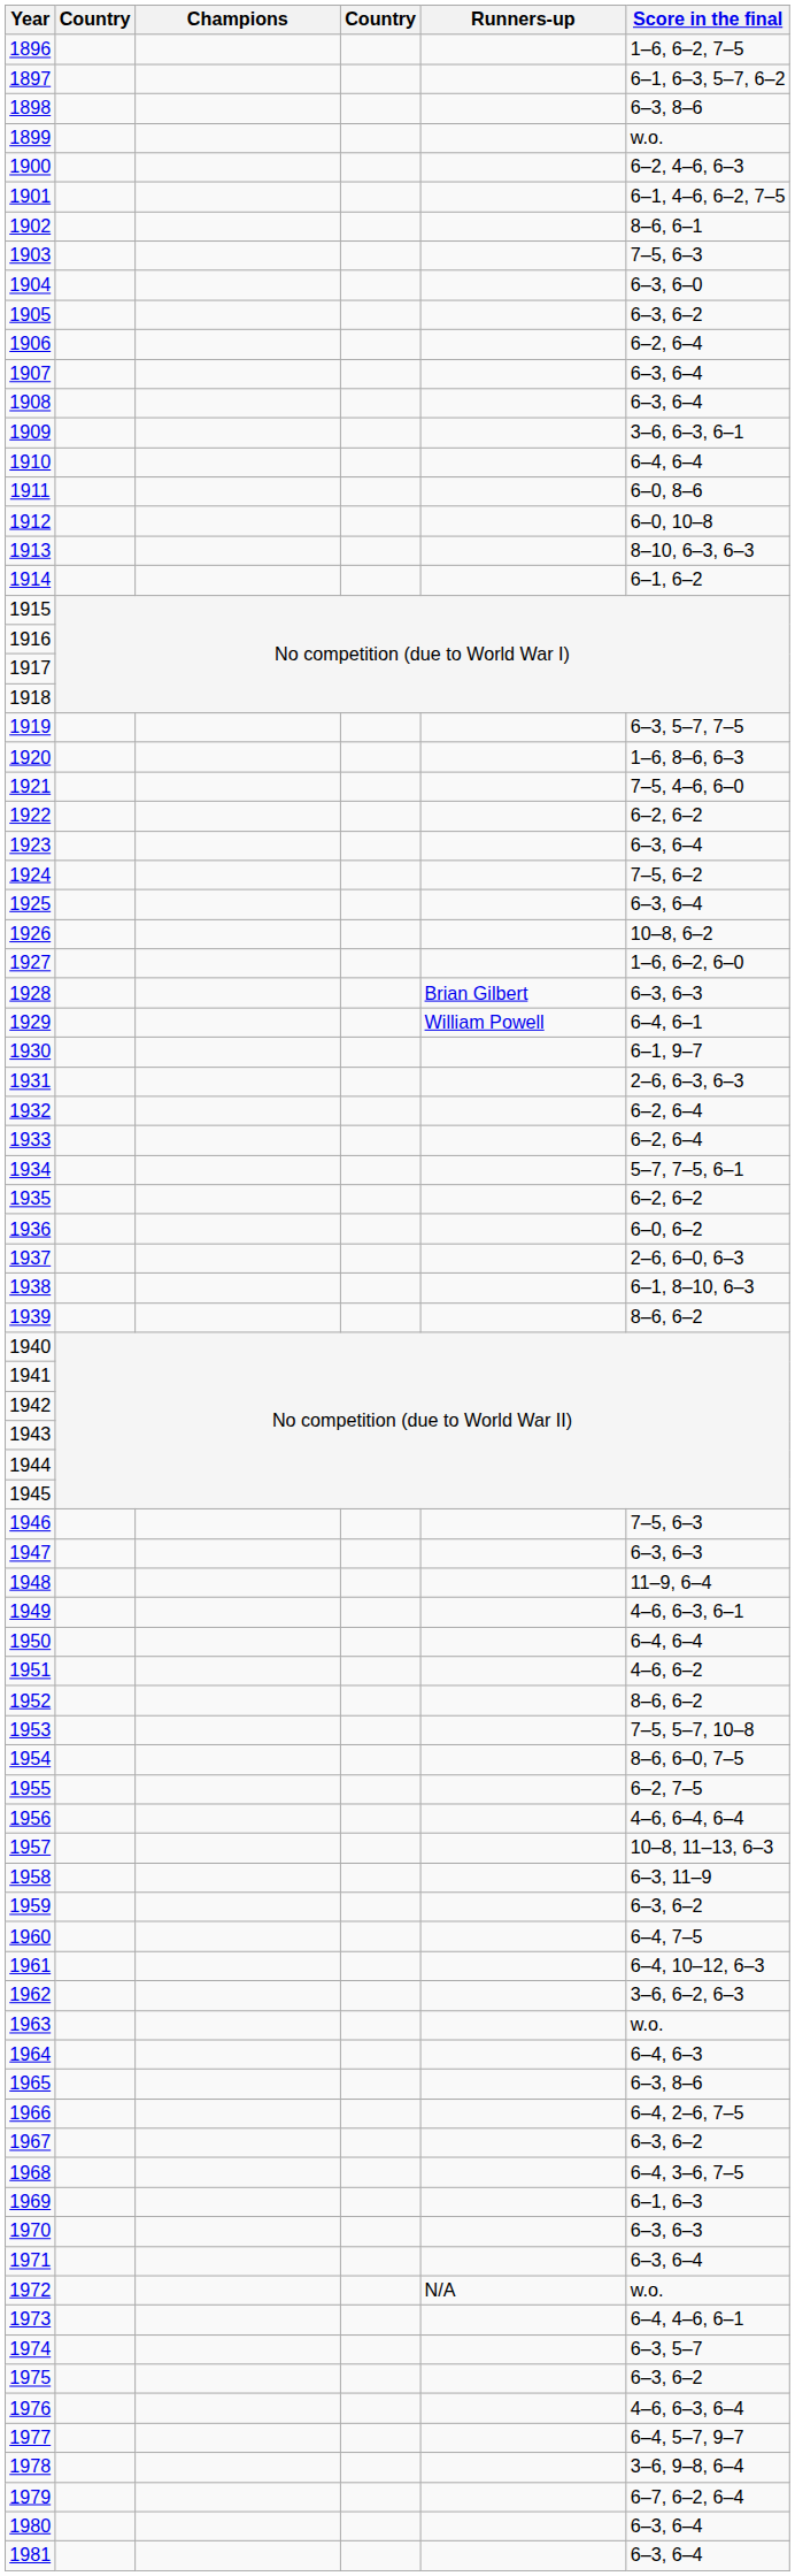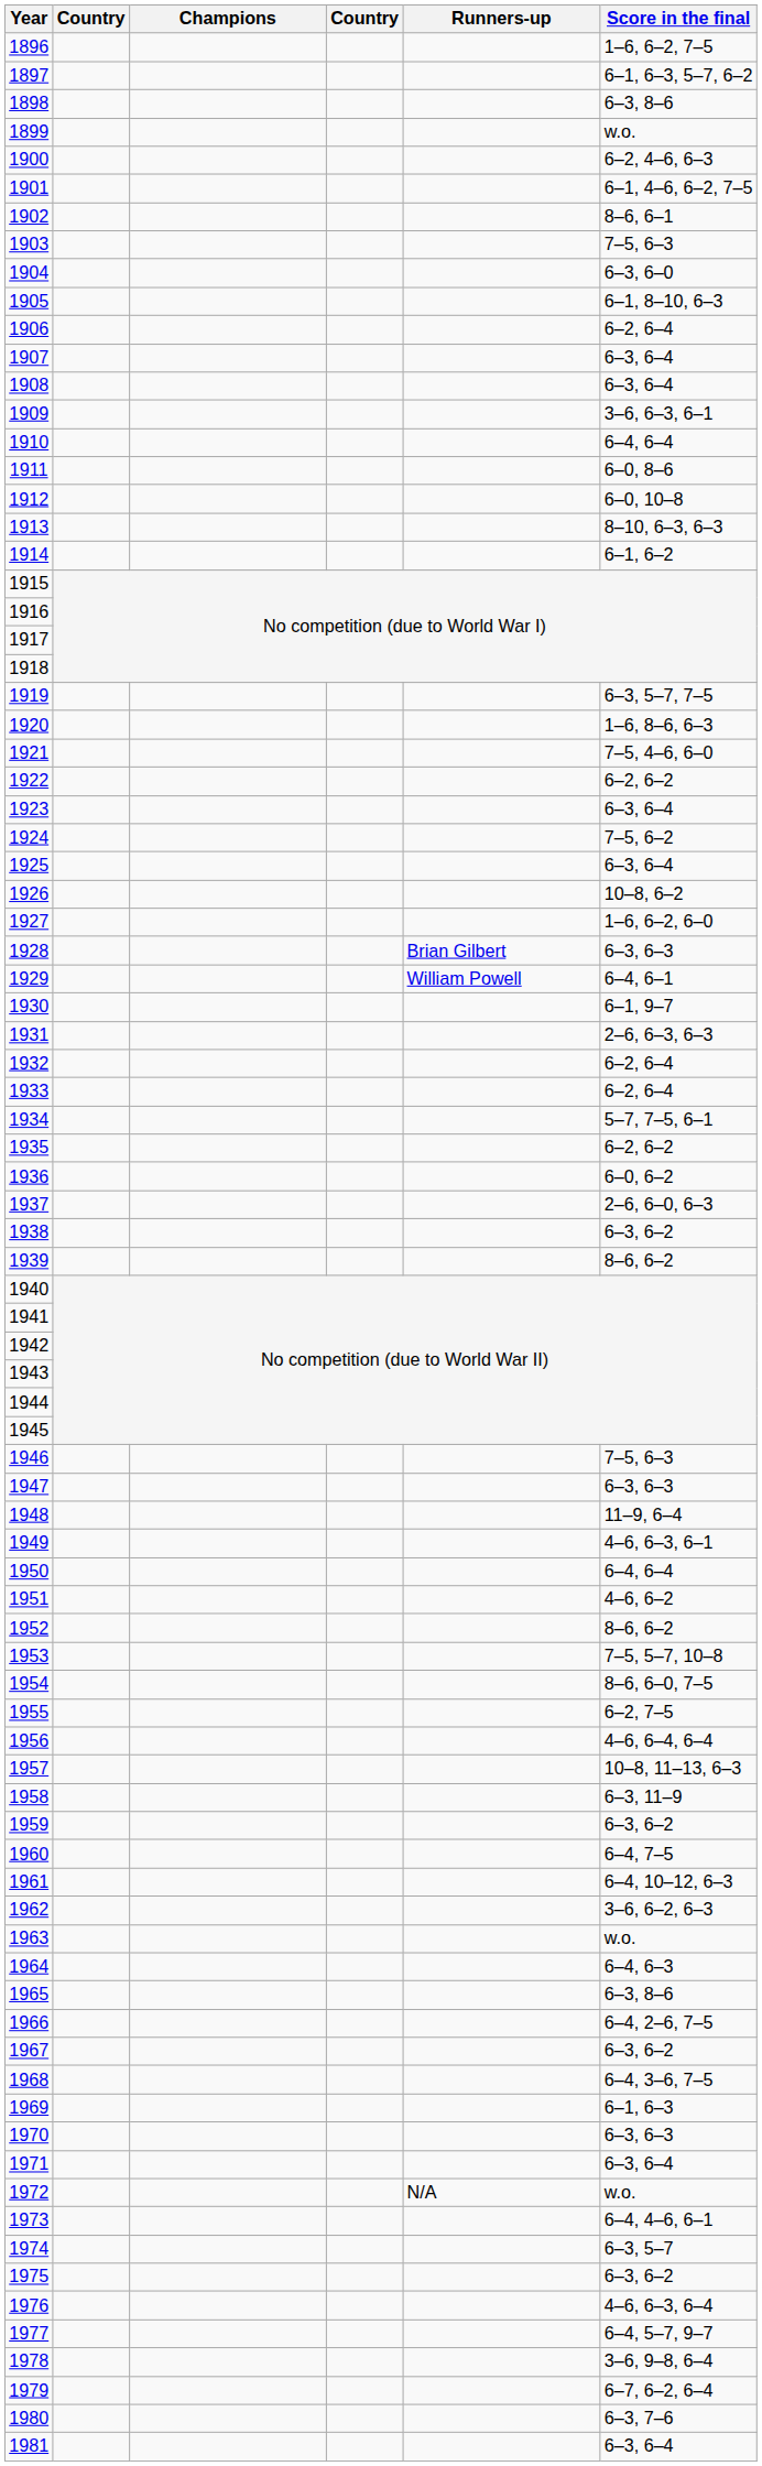 <table class="wikitable">
 <tr>
 <th>Year</th>
 <th>Country</th>
 <th style="width:170px;">Champions</th>
 <th>Country</th>
 <th style="width:170px;">Runners-up</th>
 <th class="unsortable"><a href='#'>Score in the final</a></th>
 </tr>
 <tr>
 <td align=center><a href='#'>1896</a></td>
 <td></td>
 <td></td>
 <td></td>
 <td></td>
 <td>1–6, 6–2, 7–5</td>
 </tr>
 <tr>
 <td align=center><a href='#'>1897</a></td>
 <td></td>
 <td></td>
 <td></td>
 <td></td>
 <td>6–1, 6–3, 5–7, 6–2</td>
 </tr>
 <tr>
 <td align=center><a href='#'>1898</a></td>
 <td></td>
 <td></td>
 <td></td>
 <td></td>
 <td>6–3, 8–6</td>
 </tr>
 <tr>
 <td align=center><a href='#'>1899</a></td>
 <td></td>
 <td></td>
 <td></td>
 <td></td>
 <td>w.o.</td>
 </tr>
 <tr>
 <td align=center><a href='#'>1900</a></td>
 <td></td>
 <td></td>
 <td></td>
 <td></td>
 <td>6–2, 4–6, 6–3</td>
 </tr>
 <tr>
 <td align=center><a href='#'>1901</a></td>
 <td></td>
 <td></td>
 <td></td>
 <td></td>
 <td>6–1, 4–6, 6–2, 7–5</td>
 </tr>
 <tr>
 <td align=center><a href='#'>1902</a></td>
 <td></td>
 <td></td>
 <td></td>
 <td></td>
 <td>8–6, 6–1</td>
 </tr>
 <tr>
 <td align=center><a href='#'>1903</a></td>
 <td></td>
 <td></td>
 <td></td>
 <td></td>
 <td>7–5, 6–3</td>
 </tr>
 <tr>
 <td align=center><a href='#'>1904</a></td>
 <td></td>
 <td></td>
 <td></td>
 <td></td>
 <td>6–3, 6–0</td>
 </tr>
 <tr>
 <td align=center><a href='#'>1905</a></td>
 <td></td>
 <td></td>
 <td></td>
 <td></td>
-<td>6–3, 6–2</td>
+<td>6–1, 8–10, 6–3</td>
 </tr>
 <tr>
 <td align=center><a href='#'>1906</a></td>
 <td></td>
 <td></td>
 <td></td>
 <td></td>
 <td>6–2, 6–4</td>
 </tr>
 <tr>
 <td align=center><a href='#'>1907</a></td>
 <td></td>
 <td></td>
 <td></td>
 <td></td>
 <td>6–3, 6–4</td>
 </tr>
 <tr>
 <td align=center><a href='#'>1908</a></td>
 <td></td>
 <td></td>
 <td></td>
 <td></td>
 <td>6–3, 6–4</td>
 </tr>
 <tr>
 <td align=center><a href='#'>1909</a></td>
 <td></td>
 <td></td>
 <td></td>
 <td></td>
 <td>3–6, 6–3, 6–1</td>
 </tr>
 <tr>
 <td align=center><a href='#'>1910</a></td>
 <td></td>
 <td></td>
 <td></td>
 <td></td>
 <td>6–4, 6–4</td>
 </tr>
 <tr>
 <td align=center><a href='#'>1911</a></td>
 <td></td>
 <td></td>
 <td></td>
 <td></td>
 <td>6–0, 8–6</td>
 </tr>
 <tr>
 <td align=center><a href='#'>1912</a></td>
 <td></td>
 <td></td>
 <td></td>
 <td></td>
 <td>6–0, 10–8</td>
 </tr>
 <tr>
 <td align=center><a href='#'>1913</a></td>
 <td></td>
 <td></td>
 <td></td>
 <td></td>
 <td>8–10, 6–3, 6–3</td>
 </tr>
 <tr>
 <td align=center><a href='#'>1914</a></td>
 <td></td>
 <td></td>
 <td></td>
 <td></td>
 <td>6–1, 6–2</td>
 </tr>
 <tr>
 <td align=center>1915</td>
 <td rowspan="4" colspan="5"  style="text-align:center; background:#f5f5f5;">No competition (due to World War I)</td>
 </tr>
 <tr>
 <td align=center>1916</td>
 </tr>
 <tr>
 <td align=center>1917</td>
 </tr>
 <tr>
 <td align=center>1918</td>
 </tr>
 <tr>
 <td align=center><a href='#'>1919</a></td>
 <td></td>
 <td></td>
 <td></td>
 <td></td>
 <td>6–3, 5–7, 7–5</td>
 </tr>
 <tr>
 <td align=center><a href='#'>1920</a></td>
 <td></td>
 <td></td>
 <td></td>
 <td></td>
 <td>1–6, 8–6, 6–3</td>
 </tr>
 <tr>
 <td align=center><a href='#'>1921</a></td>
 <td></td>
 <td></td>
 <td></td>
 <td></td>
 <td>7–5, 4–6, 6–0</td>
 </tr>
 <tr>
 <td align=center><a href='#'>1922</a></td>
 <td></td>
 <td></td>
 <td></td>
 <td></td>
 <td>6–2, 6–2</td>
 </tr>
 <tr>
 <td align=center><a href='#'>1923</a></td>
 <td></td>
 <td></td>
 <td></td>
 <td></td>
 <td>6–3, 6–4</td>
 </tr>
 <tr>
 <td align=center><a href='#'>1924</a></td>
 <td></td>
 <td></td>
 <td></td>
 <td></td>
 <td>7–5, 6–2</td>
 </tr>
 <tr>
 <td align=center><a href='#'>1925</a></td>
 <td></td>
 <td></td>
 <td></td>
 <td></td>
 <td>6–3, 6–4</td>
 </tr>
 <tr>
 <td align=center><a href='#'>1926</a></td>
 <td></td>
 <td></td>
 <td></td>
 <td></td>
 <td>10–8, 6–2</td>
 </tr>
 <tr>
 <td align=center><a href='#'>1927</a></td>
 <td></td>
 <td></td>
 <td></td>
 <td></td>
 <td>1–6, 6–2, 6–0</td>
 </tr>
 <tr>
 <td align=center><a href='#'>1928</a></td>
 <td></td>
 <td></td>
 <td></td>
 <td><a href='#'>Brian Gilbert</a></td>
 <td>6–3, 6–3</td>
 </tr>
 <tr>
 <td align=center><a href='#'>1929</a></td>
 <td></td>
 <td></td>
 <td></td>
 <td><a href='#'>William Powell</a></td>
 <td>6–4, 6–1</td>
 </tr>
 <tr>
 <td align=center><a href='#'>1930</a></td>
 <td></td>
 <td></td>
 <td></td>
 <td></td>
 <td>6–1, 9–7</td>
 </tr>
 <tr>
 <td align=center><a href='#'>1931</a></td>
 <td></td>
 <td></td>
 <td></td>
 <td></td>
 <td>2–6, 6–3, 6–3</td>
 </tr>
 <tr>
 <td align=center><a href='#'>1932</a></td>
 <td></td>
 <td></td>
 <td></td>
 <td></td>
 <td>6–2, 6–4</td>
 </tr>
 <tr>
 <td align=center><a href='#'>1933</a></td>
 <td></td>
 <td></td>
 <td></td>
 <td></td>
 <td>6–2, 6–4</td>
 </tr>
 <tr>
 <td align=center><a href='#'>1934</a></td>
 <td></td>
 <td></td>
 <td></td>
 <td></td>
 <td>5–7, 7–5, 6–1</td>
 </tr>
 <tr>
 <td align=center><a href='#'>1935</a></td>
 <td></td>
 <td></td>
 <td></td>
 <td></td>
 <td>6–2, 6–2</td>
 </tr>
 <tr>
 <td align=center><a href='#'>1936</a></td>
 <td></td>
 <td></td>
 <td></td>
 <td></td>
 <td>6–0, 6–2</td>
 </tr>
 <tr>
 <td align=center><a href='#'>1937</a></td>
 <td></td>
 <td></td>
 <td></td>
 <td></td>
 <td>2–6, 6–0, 6–3</td>
 </tr>
 <tr>
 <td align=center><a href='#'>1938</a></td>
 <td></td>
 <td></td>
 <td></td>
 <td></td>
-<td>6–1, 8–10, 6–3</td>
+<td>6–3, 6–2</td>
 </tr>
 <tr>
 <td align=center><a href='#'>1939</a></td>
 <td></td>
 <td></td>
 <td></td>
 <td></td>
 <td>8–6, 6–2</td>
 </tr>
 <tr>
 <td align=center>1940</td>
 <td rowspan="6" colspan="5"  style="text-align:center; background:#f5f5f5;">No competition (due to World War II)</td>
 </tr>
 <tr>
 <td align=center>1941</td>
 </tr>
 <tr>
 <td align=center>1942</td>
 </tr>
 <tr>
 <td align=center>1943</td>
 </tr>
 <tr>
 <td align=center>1944</td>
 </tr>
 <tr>
 <td align=center>1945</td>
 </tr>
 <tr>
 <td align=center><a href='#'>1946</a></td>
 <td></td>
 <td></td>
 <td></td>
 <td></td>
 <td>7–5, 6–3</td>
 </tr>
 <tr>
 <td align=center><a href='#'>1947</a></td>
 <td></td>
 <td></td>
 <td></td>
 <td></td>
 <td>6–3, 6–3</td>
 </tr>
 <tr>
 <td align=center><a href='#'>1948</a></td>
 <td></td>
 <td></td>
 <td></td>
 <td></td>
 <td>11–9, 6–4</td>
 </tr>
 <tr>
 <td align=center><a href='#'>1949</a></td>
 <td></td>
 <td></td>
 <td></td>
 <td></td>
 <td>4–6, 6–3, 6–1</td>
 </tr>
 <tr>
 <td align=center><a href='#'>1950</a></td>
 <td></td>
 <td></td>
 <td></td>
 <td></td>
 <td>6–4, 6–4</td>
 </tr>
 <tr>
 <td align=center><a href='#'>1951</a></td>
 <td></td>
 <td></td>
 <td></td>
 <td></td>
 <td>4–6, 6–2</td>
 </tr>
 <tr>
 <td align=center><a href='#'>1952</a></td>
 <td></td>
 <td></td>
 <td></td>
 <td></td>
 <td>8–6, 6–2</td>
 </tr>
 <tr>
 <td align=center><a href='#'>1953</a></td>
 <td></td>
 <td></td>
 <td></td>
 <td></td>
 <td>7–5, 5–7, 10–8</td>
 </tr>
 <tr>
 <td align=center><a href='#'>1954</a></td>
 <td></td>
 <td></td>
 <td></td>
 <td></td>
 <td>8–6, 6–0, 7–5</td>
 </tr>
 <tr>
 <td align=center><a href='#'>1955</a></td>
 <td></td>
 <td></td>
 <td></td>
 <td></td>
 <td>6–2, 7–5</td>
 </tr>
 <tr>
 <td align=center><a href='#'>1956</a></td>
 <td></td>
 <td></td>
 <td></td>
 <td></td>
 <td>4–6, 6–4, 6–4</td>
 </tr>
 <tr>
 <td align=center><a href='#'>1957</a></td>
 <td></td>
 <td></td>
 <td></td>
 <td></td>
 <td>10–8, 11–13, 6–3</td>
 </tr>
 <tr>
 <td align=center><a href='#'>1958</a></td>
 <td></td>
 <td></td>
 <td></td>
 <td></td>
 <td>6–3, 11–9</td>
 </tr>
 <tr>
 <td align=center><a href='#'>1959</a></td>
 <td></td>
 <td></td>
 <td></td>
 <td></td>
 <td>6–3, 6–2</td>
 </tr>
 <tr>
 <td align=center><a href='#'>1960</a></td>
 <td></td>
 <td></td>
 <td></td>
 <td></td>
 <td>6–4, 7–5</td>
 </tr>
 <tr>
 <td align=center><a href='#'>1961</a></td>
 <td></td>
 <td></td>
 <td></td>
 <td></td>
 <td>6–4, 10–12, 6–3</td>
 </tr>
 <tr>
 <td align=center><a href='#'>1962</a></td>
 <td></td>
 <td></td>
 <td></td>
 <td></td>
 <td>3–6, 6–2, 6–3</td>
 </tr>
 <tr>
 <td align=center><a href='#'>1963</a></td>
 <td></td>
 <td></td>
 <td></td>
 <td></td>
 <td>w.o.</td>
 </tr>
 <tr>
 <td align=center><a href='#'>1964</a></td>
 <td></td>
 <td></td>
 <td></td>
 <td></td>
 <td>6–4, 6–3</td>
 </tr>
 <tr>
 <td align=center><a href='#'>1965</a></td>
 <td></td>
 <td></td>
 <td></td>
 <td></td>
 <td>6–3, 8–6</td>
 </tr>
 <tr>
 <td align=center><a href='#'>1966</a></td>
 <td></td>
 <td></td>
 <td></td>
 <td></td>
 <td>6–4, 2–6, 7–5</td>
 </tr>
 <tr>
 <td align=center><a href='#'>1967</a></td>
 <td></td>
 <td></td>
 <td></td>
 <td></td>
 <td>6–3, 6–2</td>
 </tr>
 <tr>
 <td align=center><a href='#'>1968</a></td>
 <td></td>
 <td></td>
 <td></td>
 <td></td>
 <td>6–4, 3–6, 7–5</td>
 </tr>
 <tr>
 <td align=center><a href='#'>1969</a></td>
 <td></td>
 <td></td>
 <td></td>
 <td></td>
 <td>6–1, 6–3</td>
 </tr>
 <tr>
 <td align=center><a href='#'>1970</a></td>
 <td></td>
 <td></td>
 <td></td>
 <td></td>
 <td>6–3, 6–3</td>
 </tr>
 <tr>
 <td align=center><a href='#'>1971</a></td>
 <td></td>
 <td></td>
 <td></td>
 <td></td>
 <td>6–3, 6–4</td>
 </tr>
 <tr>
 <td align=center><a href='#'>1972</a></td>
 <td></td>
 <td></td>
 <td> </td>
 <td>N/A</td>
 <td>w.o.</td>
 </tr>
 <tr>
 <td align=center><a href='#'>1973</a></td>
 <td></td>
 <td></td>
 <td></td>
 <td></td>
 <td>6–4, 4–6, 6–1</td>
 </tr>
 <tr>
 <td align=center><a href='#'>1974</a></td>
 <td></td>
 <td></td>
 <td></td>
 <td></td>
 <td>6–3, 5–7</td>
 </tr>
 <tr>
 <td align=center><a href='#'>1975</a></td>
 <td></td>
 <td></td>
 <td></td>
 <td></td>
 <td>6–3, 6–2</td>
 </tr>
 <tr>
 <td align=center><a href='#'>1976</a></td>
 <td></td>
 <td></td>
 <td></td>
 <td></td>
 <td>4–6, 6–3, 6–4</td>
 </tr>
 <tr>
 <td align=center><a href='#'>1977</a></td>
 <td></td>
 <td></td>
 <td></td>
 <td></td>
 <td>6–4, 5–7, 9–7</td>
 </tr>
 <tr>
 <td align=center><a href='#'>1978</a></td>
 <td></td>
 <td></td>
 <td></td>
 <td></td>
 <td>3–6, 9–8, 6–4</td>
 </tr>
 <tr>
 <td align=center><a href='#'>1979</a></td>
 <td></td>
 <td></td>
 <td></td>
 <td></td>
 <td>6–7, 6–2, 6–4</td>
 </tr>
 <tr>
 <td align=center><a href='#'>1980</a></td>
 <td></td>
 <td></td>
 <td></td>
 <td></td>
-<td>6–3, 6–4</td>
+<td>6–3, 7–6</td>
 </tr>
 <tr>
 <td align=center><a href='#'>1981</a></td>
 <td></td>
 <td></td>
 <td></td>
 <td></td>
 <td>6–3, 6–4</td>
 </tr>
 </table>
